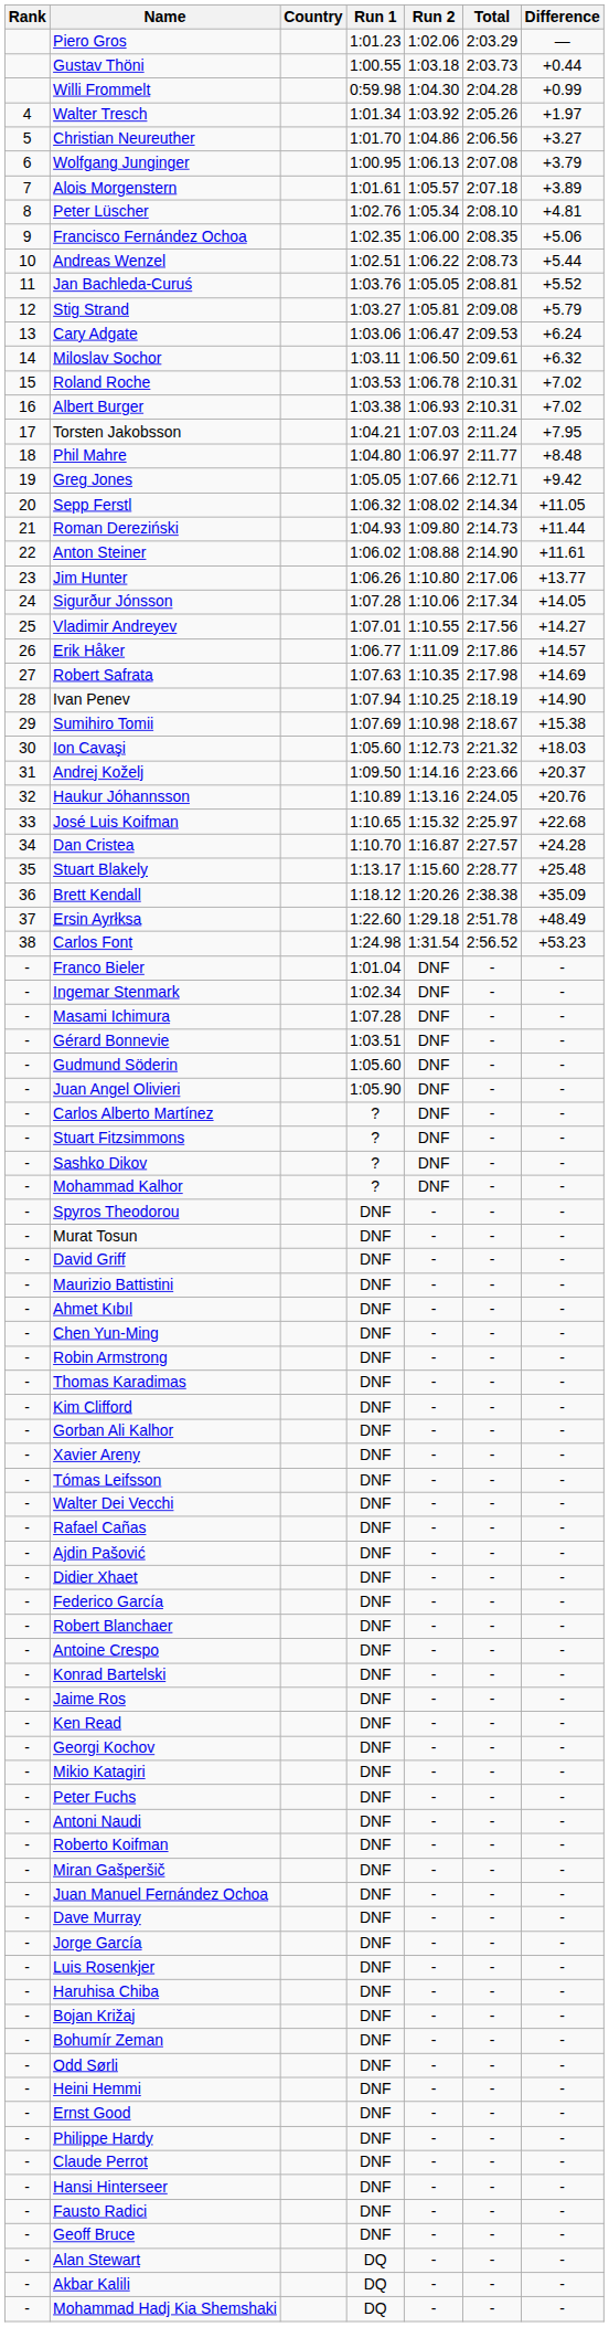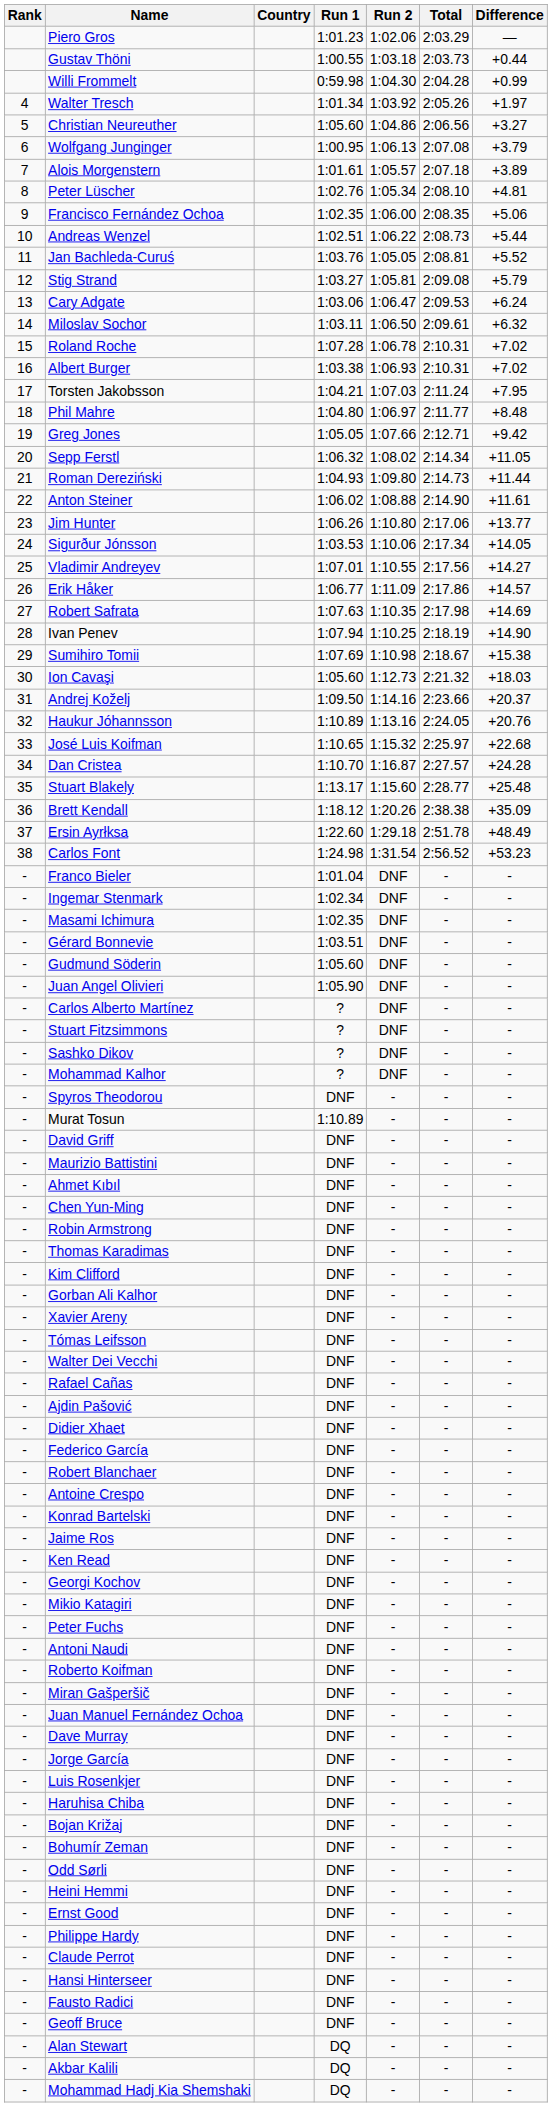 <table class="wikitable sortable" style="text-align:center">
 <tr>
 <th>Rank</th>
 <th>Name</th>
 <th>Country</th>
 <th>Run 1</th>
 <th>Run 2</th>
 <th>Total</th>
 <th>Difference</th>
 </tr>
 <tr>
 <td></td>
 <td align=left><a href='#'>Piero Gros</a></td>
 <td align=left></td>
 <td>1:01.23</td>
 <td>1:02.06</td>
 <td>2:03.29</td>
 <td>—</td>
 </tr>
 <tr>
 <td></td>
 <td align=left><a href='#'>Gustav Thöni</a></td>
 <td align=left></td>
 <td>1:00.55</td>
 <td>1:03.18</td>
 <td>2:03.73</td>
 <td>+0.44</td>
 </tr>
 <tr>
 <td></td>
 <td align=left><a href='#'>Willi Frommelt</a></td>
 <td align=left></td>
 <td>0:59.98</td>
 <td>1:04.30</td>
 <td>2:04.28</td>
 <td>+0.99</td>
 </tr>
 <tr>
 <td>4</td>
 <td align=left><a href='#'>Walter Tresch</a></td>
 <td align=left></td>
 <td>1:01.34</td>
 <td>1:03.92</td>
 <td>2:05.26</td>
 <td>+1.97</td>
 </tr>
 <tr>
 <td>5</td>
 <td align=left><a href='#'>Christian Neureuther</a></td>
 <td align=left></td>
-<td>1:01.70</td>
+<td>1:05.60</td>
 <td>1:04.86</td>
 <td>2:06.56</td>
 <td>+3.27</td>
 </tr>
 <tr>
 <td>6</td>
 <td align=left><a href='#'>Wolfgang Junginger</a></td>
 <td align=left></td>
 <td>1:00.95</td>
 <td>1:06.13</td>
 <td>2:07.08</td>
 <td>+3.79</td>
 </tr>
 <tr>
 <td>7</td>
 <td align=left><a href='#'>Alois Morgenstern</a></td>
 <td align=left></td>
 <td>1:01.61</td>
 <td>1:05.57</td>
 <td>2:07.18</td>
 <td>+3.89</td>
 </tr>
 <tr>
 <td>8</td>
 <td align=left><a href='#'>Peter Lüscher</a></td>
 <td align=left></td>
 <td>1:02.76</td>
 <td>1:05.34</td>
 <td>2:08.10</td>
 <td>+4.81</td>
 </tr>
 <tr>
 <td>9</td>
 <td align=left><a href='#'>Francisco Fernández Ochoa</a></td>
 <td align=left></td>
 <td>1:02.35</td>
 <td>1:06.00</td>
 <td>2:08.35</td>
 <td>+5.06</td>
 </tr>
 <tr>
 <td>10</td>
 <td align=left><a href='#'>Andreas Wenzel</a></td>
 <td align=left></td>
 <td>1:02.51</td>
 <td>1:06.22</td>
 <td>2:08.73</td>
 <td>+5.44</td>
 </tr>
 <tr>
 <td>11</td>
 <td align=left><a href='#'>Jan Bachleda-Curuś</a></td>
 <td align=left></td>
 <td>1:03.76</td>
 <td>1:05.05</td>
 <td>2:08.81</td>
 <td>+5.52</td>
 </tr>
 <tr>
 <td>12</td>
 <td align=left><a href='#'>Stig Strand</a></td>
 <td align=left></td>
 <td>1:03.27</td>
 <td>1:05.81</td>
 <td>2:09.08</td>
 <td>+5.79</td>
 </tr>
 <tr>
 <td>13</td>
 <td align=left><a href='#'>Cary Adgate</a></td>
 <td align=left></td>
 <td>1:03.06</td>
 <td>1:06.47</td>
 <td>2:09.53</td>
 <td>+6.24</td>
 </tr>
 <tr>
 <td>14</td>
 <td align=left><a href='#'>Miloslav Sochor</a></td>
 <td align=left></td>
 <td>1:03.11</td>
 <td>1:06.50</td>
 <td>2:09.61</td>
 <td>+6.32</td>
 </tr>
 <tr>
 <td>15</td>
 <td align=left><a href='#'>Roland Roche</a></td>
 <td align=left></td>
-<td>1:03.53</td>
+<td>1:07.28</td>
 <td>1:06.78</td>
 <td>2:10.31</td>
 <td>+7.02</td>
 </tr>
 <tr>
 <td>16</td>
 <td align=left><a href='#'>Albert Burger</a></td>
 <td align=left></td>
 <td>1:03.38</td>
 <td>1:06.93</td>
 <td>2:10.31</td>
 <td>+7.02</td>
 </tr>
 <tr>
 <td>17</td>
 <td align=left>Torsten Jakobsson</td>
 <td align=left></td>
 <td>1:04.21</td>
 <td>1:07.03</td>
 <td>2:11.24</td>
 <td>+7.95</td>
 </tr>
 <tr>
 <td>18</td>
 <td align=left><a href='#'>Phil Mahre</a></td>
 <td align=left></td>
 <td>1:04.80</td>
 <td>1:06.97</td>
 <td>2:11.77</td>
 <td>+8.48</td>
 </tr>
 <tr>
 <td>19</td>
 <td align=left><a href='#'>Greg Jones</a></td>
 <td align=left></td>
 <td>1:05.05</td>
 <td>1:07.66</td>
 <td>2:12.71</td>
 <td>+9.42</td>
 </tr>
 <tr>
 <td>20</td>
 <td align=left><a href='#'>Sepp Ferstl</a></td>
 <td align=left></td>
 <td>1:06.32</td>
 <td>1:08.02</td>
 <td>2:14.34</td>
 <td>+11.05</td>
 </tr>
 <tr>
 <td>21</td>
 <td align=left><a href='#'>Roman Dereziński</a></td>
 <td align=left></td>
 <td>1:04.93</td>
 <td>1:09.80</td>
 <td>2:14.73</td>
 <td>+11.44</td>
 </tr>
 <tr>
 <td>22</td>
 <td align=left><a href='#'>Anton Steiner</a></td>
 <td align=left></td>
 <td>1:06.02</td>
 <td>1:08.88</td>
 <td>2:14.90</td>
 <td>+11.61</td>
 </tr>
 <tr>
 <td>23</td>
 <td align=left><a href='#'>Jim Hunter</a></td>
 <td align=left></td>
 <td>1:06.26</td>
 <td>1:10.80</td>
 <td>2:17.06</td>
 <td>+13.77</td>
 </tr>
 <tr>
 <td>24</td>
 <td align=left><a href='#'>Sigurður Jónsson</a></td>
 <td align=left></td>
-<td>1:07.28</td>
+<td>1:03.53</td>
 <td>1:10.06</td>
 <td>2:17.34</td>
 <td>+14.05</td>
 </tr>
 <tr>
 <td>25</td>
 <td align=left><a href='#'>Vladimir Andreyev</a></td>
 <td align=left></td>
 <td>1:07.01</td>
 <td>1:10.55</td>
 <td>2:17.56</td>
 <td>+14.27</td>
 </tr>
 <tr>
 <td>26</td>
 <td align=left><a href='#'>Erik Håker</a></td>
 <td align=left></td>
 <td>1:06.77</td>
 <td>1:11.09</td>
 <td>2:17.86</td>
 <td>+14.57</td>
 </tr>
 <tr>
 <td>27</td>
 <td align=left><a href='#'>Robert Safrata</a></td>
 <td align=left></td>
 <td>1:07.63</td>
 <td>1:10.35</td>
 <td>2:17.98</td>
 <td>+14.69</td>
 </tr>
 <tr>
 <td>28</td>
 <td align=left>Ivan Penev</td>
 <td align=left></td>
 <td>1:07.94</td>
 <td>1:10.25</td>
 <td>2:18.19</td>
 <td>+14.90</td>
 </tr>
 <tr>
 <td>29</td>
 <td align=left><a href='#'>Sumihiro Tomii</a></td>
 <td align=left></td>
 <td>1:07.69</td>
 <td>1:10.98</td>
 <td>2:18.67</td>
 <td>+15.38</td>
 </tr>
 <tr>
 <td>30</td>
 <td align=left><a href='#'>Ion Cavaşi</a></td>
 <td align=left></td>
 <td>1:05.60</td>
 <td>1:12.73</td>
 <td>2:21.32</td>
 <td>+18.03</td>
 </tr>
 <tr>
 <td>31</td>
 <td align=left><a href='#'>Andrej Koželj</a></td>
 <td align=left></td>
 <td>1:09.50</td>
 <td>1:14.16</td>
 <td>2:23.66</td>
 <td>+20.37</td>
 </tr>
 <tr>
 <td>32</td>
 <td align=left><a href='#'>Haukur Jóhannsson</a></td>
 <td align=left></td>
 <td>1:10.89</td>
 <td>1:13.16</td>
 <td>2:24.05</td>
 <td>+20.76</td>
 </tr>
 <tr>
 <td>33</td>
 <td align=left><a href='#'>José Luis Koifman</a></td>
 <td align=left></td>
 <td>1:10.65</td>
 <td>1:15.32</td>
 <td>2:25.97</td>
 <td>+22.68</td>
 </tr>
 <tr>
 <td>34</td>
 <td align=left><a href='#'>Dan Cristea</a></td>
 <td align=left></td>
 <td>1:10.70</td>
 <td>1:16.87</td>
 <td>2:27.57</td>
 <td>+24.28</td>
 </tr>
 <tr>
 <td>35</td>
 <td align=left><a href='#'>Stuart Blakely</a></td>
 <td align=left></td>
 <td>1:13.17</td>
 <td>1:15.60</td>
 <td>2:28.77</td>
 <td>+25.48</td>
 </tr>
 <tr>
 <td>36</td>
 <td align=left><a href='#'>Brett Kendall</a></td>
 <td align=left></td>
 <td>1:18.12</td>
 <td>1:20.26</td>
 <td>2:38.38</td>
 <td>+35.09</td>
 </tr>
 <tr>
 <td>37</td>
 <td align=left><a href='#'>Ersin Ayrłksa</a></td>
 <td align=left></td>
 <td>1:22.60</td>
 <td>1:29.18</td>
 <td>2:51.78</td>
 <td>+48.49</td>
 </tr>
 <tr>
 <td>38</td>
 <td align=left><a href='#'>Carlos Font</a></td>
 <td align=left></td>
 <td>1:24.98</td>
 <td>1:31.54</td>
 <td>2:56.52</td>
 <td>+53.23</td>
 </tr>
 <tr>
 <td>-</td>
 <td align=left><a href='#'>Franco Bieler</a></td>
 <td align=left></td>
 <td>1:01.04</td>
 <td>DNF</td>
 <td>-</td>
 <td>-</td>
 </tr>
 <tr>
 <td>-</td>
 <td align=left><a href='#'>Ingemar Stenmark</a></td>
 <td align=left></td>
 <td>1:02.34</td>
 <td>DNF</td>
 <td>-</td>
 <td>-</td>
 </tr>
 <tr>
 <td>-</td>
 <td align=left><a href='#'>Masami Ichimura</a></td>
 <td align=left></td>
-<td>1:07.28</td>
+<td>1:02.35</td>
 <td>DNF</td>
 <td>-</td>
 <td>-</td>
 </tr>
 <tr>
 <td>-</td>
 <td align=left><a href='#'>Gérard Bonnevie</a></td>
 <td align=left></td>
 <td>1:03.51</td>
 <td>DNF</td>
 <td>-</td>
 <td>-</td>
 </tr>
 <tr>
 <td>-</td>
 <td align=left><a href='#'>Gudmund Söderin</a></td>
 <td align=left></td>
 <td>1:05.60</td>
 <td>DNF</td>
 <td>-</td>
 <td>-</td>
 </tr>
 <tr>
 <td>-</td>
 <td align=left><a href='#'>Juan Angel Olivieri</a></td>
 <td align=left></td>
 <td>1:05.90</td>
 <td>DNF</td>
 <td>-</td>
 <td>-</td>
 </tr>
 <tr>
 <td>-</td>
 <td align=left><a href='#'>Carlos Alberto Martínez</a></td>
 <td align=left></td>
 <td>?</td>
 <td>DNF</td>
 <td>-</td>
 <td>-</td>
 </tr>
 <tr>
 <td>-</td>
 <td align=left><a href='#'>Stuart Fitzsimmons</a></td>
 <td align=left></td>
 <td>?</td>
 <td>DNF</td>
 <td>-</td>
 <td>-</td>
 </tr>
 <tr>
 <td>-</td>
 <td align=left><a href='#'>Sashko Dikov</a></td>
 <td align=left></td>
 <td>?</td>
 <td>DNF</td>
 <td>-</td>
 <td>-</td>
 </tr>
 <tr>
 <td>-</td>
 <td align=left><a href='#'>Mohammad Kalhor</a></td>
 <td align=left></td>
 <td>?</td>
 <td>DNF</td>
 <td>-</td>
 <td>-</td>
 </tr>
 <tr>
 <td>-</td>
 <td align=left><a href='#'>Spyros Theodorou</a></td>
 <td align=left></td>
 <td>DNF</td>
 <td>-</td>
 <td>-</td>
 <td>-</td>
 </tr>
 <tr>
 <td>-</td>
 <td align=left>Murat Tosun</td>
 <td align=left></td>
-<td>DNF</td>
+<td>1:10.89</td>
 <td>-</td>
 <td>-</td>
 <td>-</td>
 </tr>
 <tr>
 <td>-</td>
 <td align=left><a href='#'>David Griff</a></td>
 <td align=left></td>
 <td>DNF</td>
 <td>-</td>
 <td>-</td>
 <td>-</td>
 </tr>
 <tr>
 <td>-</td>
 <td align=left><a href='#'>Maurizio Battistini</a></td>
 <td align=left></td>
 <td>DNF</td>
 <td>-</td>
 <td>-</td>
 <td>-</td>
 </tr>
 <tr>
 <td>-</td>
 <td align=left><a href='#'>Ahmet Kıbıl</a></td>
 <td align=left></td>
 <td>DNF</td>
 <td>-</td>
 <td>-</td>
 <td>-</td>
 </tr>
 <tr>
 <td>-</td>
 <td align=left><a href='#'>Chen Yun-Ming</a></td>
 <td align=left></td>
 <td>DNF</td>
 <td>-</td>
 <td>-</td>
 <td>-</td>
 </tr>
 <tr>
 <td>-</td>
 <td align=left><a href='#'>Robin Armstrong</a></td>
 <td align=left></td>
 <td>DNF</td>
 <td>-</td>
 <td>-</td>
 <td>-</td>
 </tr>
 <tr>
 <td>-</td>
 <td align=left><a href='#'>Thomas Karadimas</a></td>
 <td align=left></td>
 <td>DNF</td>
 <td>-</td>
 <td>-</td>
 <td>-</td>
 </tr>
 <tr>
 <td>-</td>
 <td align=left><a href='#'>Kim Clifford</a></td>
 <td align=left></td>
 <td>DNF</td>
 <td>-</td>
 <td>-</td>
 <td>-</td>
 </tr>
 <tr>
 <td>-</td>
 <td align=left><a href='#'>Gorban Ali Kalhor</a></td>
 <td align=left></td>
 <td>DNF</td>
 <td>-</td>
 <td>-</td>
 <td>-</td>
 </tr>
 <tr>
 <td>-</td>
 <td align=left><a href='#'>Xavier Areny</a></td>
 <td align=left></td>
 <td>DNF</td>
 <td>-</td>
 <td>-</td>
 <td>-</td>
 </tr>
 <tr>
 <td>-</td>
 <td align=left><a href='#'>Tómas Leifsson</a></td>
 <td align=left></td>
 <td>DNF</td>
 <td>-</td>
 <td>-</td>
 <td>-</td>
 </tr>
 <tr>
 <td>-</td>
 <td align=left><a href='#'>Walter Dei Vecchi</a></td>
 <td align=left></td>
 <td>DNF</td>
 <td>-</td>
 <td>-</td>
 <td>-</td>
 </tr>
 <tr>
 <td>-</td>
 <td align=left><a href='#'>Rafael Cañas</a></td>
 <td align=left></td>
 <td>DNF</td>
 <td>-</td>
 <td>-</td>
 <td>-</td>
 </tr>
 <tr>
 <td>-</td>
 <td align=left><a href='#'>Ajdin Pašović</a></td>
 <td align=left></td>
 <td>DNF</td>
 <td>-</td>
 <td>-</td>
 <td>-</td>
 </tr>
 <tr>
 <td>-</td>
 <td align=left><a href='#'>Didier Xhaet</a></td>
 <td align=left></td>
 <td>DNF</td>
 <td>-</td>
 <td>-</td>
 <td>-</td>
 </tr>
 <tr>
 <td>-</td>
 <td align=left><a href='#'>Federico García</a></td>
 <td align=left></td>
 <td>DNF</td>
 <td>-</td>
 <td>-</td>
 <td>-</td>
 </tr>
 <tr>
 <td>-</td>
 <td align=left><a href='#'>Robert Blanchaer</a></td>
 <td align=left></td>
 <td>DNF</td>
 <td>-</td>
 <td>-</td>
 <td>-</td>
 </tr>
 <tr>
 <td>-</td>
 <td align=left><a href='#'>Antoine Crespo</a></td>
 <td align=left></td>
 <td>DNF</td>
 <td>-</td>
 <td>-</td>
 <td>-</td>
 </tr>
 <tr>
 <td>-</td>
 <td align=left><a href='#'>Konrad Bartelski</a></td>
 <td align=left></td>
 <td>DNF</td>
 <td>-</td>
 <td>-</td>
 <td>-</td>
 </tr>
 <tr>
 <td>-</td>
 <td align=left><a href='#'>Jaime Ros</a></td>
 <td align=left></td>
 <td>DNF</td>
 <td>-</td>
 <td>-</td>
 <td>-</td>
 </tr>
 <tr>
 <td>-</td>
 <td align=left><a href='#'>Ken Read</a></td>
 <td align=left></td>
 <td>DNF</td>
 <td>-</td>
 <td>-</td>
 <td>-</td>
 </tr>
 <tr>
 <td>-</td>
 <td align=left><a href='#'>Georgi Kochov</a></td>
 <td align=left></td>
 <td>DNF</td>
 <td>-</td>
 <td>-</td>
 <td>-</td>
 </tr>
 <tr>
 <td>-</td>
 <td align=left><a href='#'>Mikio Katagiri</a></td>
 <td align=left></td>
 <td>DNF</td>
 <td>-</td>
 <td>-</td>
 <td>-</td>
 </tr>
 <tr>
 <td>-</td>
 <td align=left><a href='#'>Peter Fuchs</a></td>
 <td align=left></td>
 <td>DNF</td>
 <td>-</td>
 <td>-</td>
 <td>-</td>
 </tr>
 <tr>
 <td>-</td>
 <td align=left><a href='#'>Antoni Naudi</a></td>
 <td align=left></td>
 <td>DNF</td>
 <td>-</td>
 <td>-</td>
 <td>-</td>
 </tr>
 <tr>
 <td>-</td>
 <td align=left><a href='#'>Roberto Koifman</a></td>
 <td align=left></td>
 <td>DNF</td>
 <td>-</td>
 <td>-</td>
 <td>-</td>
 </tr>
 <tr>
 <td>-</td>
 <td align=left><a href='#'>Miran Gašperšič</a></td>
 <td align=left></td>
 <td>DNF</td>
 <td>-</td>
 <td>-</td>
 <td>-</td>
 </tr>
 <tr>
 <td>-</td>
 <td align=left><a href='#'>Juan Manuel Fernández Ochoa</a></td>
 <td align=left></td>
 <td>DNF</td>
 <td>-</td>
 <td>-</td>
 <td>-</td>
 </tr>
 <tr>
 <td>-</td>
 <td align=left><a href='#'>Dave Murray</a></td>
 <td align=left></td>
 <td>DNF</td>
 <td>-</td>
 <td>-</td>
 <td>-</td>
 </tr>
 <tr>
 <td>-</td>
 <td align=left><a href='#'>Jorge García</a></td>
 <td align=left></td>
 <td>DNF</td>
 <td>-</td>
 <td>-</td>
 <td>-</td>
 </tr>
 <tr>
 <td>-</td>
 <td align=left><a href='#'>Luis Rosenkjer</a></td>
 <td align=left></td>
 <td>DNF</td>
 <td>-</td>
 <td>-</td>
 <td>-</td>
 </tr>
 <tr>
 <td>-</td>
 <td align=left><a href='#'>Haruhisa Chiba</a></td>
 <td align=left></td>
 <td>DNF</td>
 <td>-</td>
 <td>-</td>
 <td>-</td>
 </tr>
 <tr>
 <td>-</td>
 <td align=left><a href='#'>Bojan Križaj</a></td>
 <td align=left></td>
 <td>DNF</td>
 <td>-</td>
 <td>-</td>
 <td>-</td>
 </tr>
 <tr>
 <td>-</td>
 <td align=left><a href='#'>Bohumír Zeman</a></td>
 <td align=left></td>
 <td>DNF</td>
 <td>-</td>
 <td>-</td>
 <td>-</td>
 </tr>
 <tr>
 <td>-</td>
 <td align=left><a href='#'>Odd Sørli</a></td>
 <td align=left></td>
 <td>DNF</td>
 <td>-</td>
 <td>-</td>
 <td>-</td>
 </tr>
 <tr>
 <td>-</td>
 <td align=left><a href='#'>Heini Hemmi</a></td>
 <td align=left></td>
 <td>DNF</td>
 <td>-</td>
 <td>-</td>
 <td>-</td>
 </tr>
 <tr>
 <td>-</td>
 <td align=left><a href='#'>Ernst Good</a></td>
 <td align=left></td>
 <td>DNF</td>
 <td>-</td>
 <td>-</td>
 <td>-</td>
 </tr>
 <tr>
 <td>-</td>
 <td align=left><a href='#'>Philippe Hardy</a></td>
 <td align=left></td>
 <td>DNF</td>
 <td>-</td>
 <td>-</td>
 <td>-</td>
 </tr>
 <tr>
 <td>-</td>
 <td align=left><a href='#'>Claude Perrot</a></td>
 <td align=left></td>
 <td>DNF</td>
 <td>-</td>
 <td>-</td>
 <td>-</td>
 </tr>
 <tr>
 <td>-</td>
 <td align=left><a href='#'>Hansi Hinterseer</a></td>
 <td align=left></td>
 <td>DNF</td>
 <td>-</td>
 <td>-</td>
 <td>-</td>
 </tr>
 <tr>
 <td>-</td>
 <td align=left><a href='#'>Fausto Radici</a></td>
 <td align=left></td>
 <td>DNF</td>
 <td>-</td>
 <td>-</td>
 <td>-</td>
 </tr>
 <tr>
 <td>-</td>
 <td align=left><a href='#'>Geoff Bruce</a></td>
 <td align=left></td>
 <td>DNF</td>
 <td>-</td>
 <td>-</td>
 <td>-</td>
 </tr>
 <tr>
 <td>-</td>
 <td align=left><a href='#'>Alan Stewart</a></td>
 <td align=left></td>
 <td>DQ</td>
 <td>-</td>
 <td>-</td>
 <td>-</td>
 </tr>
 <tr>
 <td>-</td>
 <td align=left><a href='#'>Akbar Kalili</a></td>
 <td align=left></td>
 <td>DQ</td>
 <td>-</td>
 <td>-</td>
 <td>-</td>
 </tr>
 <tr>
 <td>-</td>
 <td align=left><a href='#'>Mohammad Hadj Kia Shemshaki</a></td>
 <td align=left></td>
 <td>DQ</td>
 <td>-</td>
 <td>-</td>
 <td>-</td>
 </tr>
 </table>
